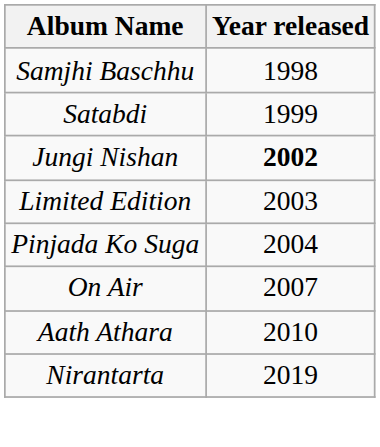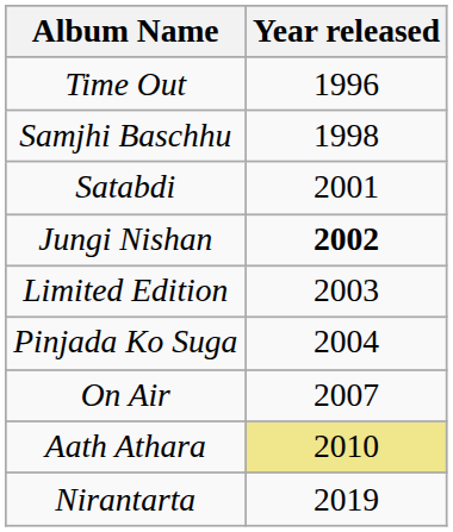 <table class="wikitable" style="text-align:center">
 <tr>
 <th>Album Name</th>
 <th>Year released</th>
+</tr>
+<tr>
+<td><em>Time Out</em></td>
+<td>1996</td>
 </tr>
 <tr>
 <td><em>Samjhi Baschhu</em></td>
 <td>1998</td>
 </tr>
 <tr>
 <td><em>Satabdi</em></td>
-<td>1999</td>
+<td>2001</td>
 </tr>
 <tr>
 <td><em>Jungi Nishan</em></td>
 <td><strong>2002</strong></td>
 </tr>
 <tr>
 <td><em>Limited Edition</em></td>
 <td>2003</td>
 </tr>
 <tr>
 <td><em>Pinjada Ko Suga</em></td>
 <td>2004</td>
 </tr>
 <tr>
 <td><em>On Air</em></td>
 <td>2007</td>
 </tr>
 <tr>
 <td><em>Aath Athara</em></td>
-<td>2010</td>
+<td style="background: khaki;">2010</td>
 </tr>
 <tr>
 <td><em>Nirantarta</em></td>
 <td>2019</td>
 </tr>
 </table>
